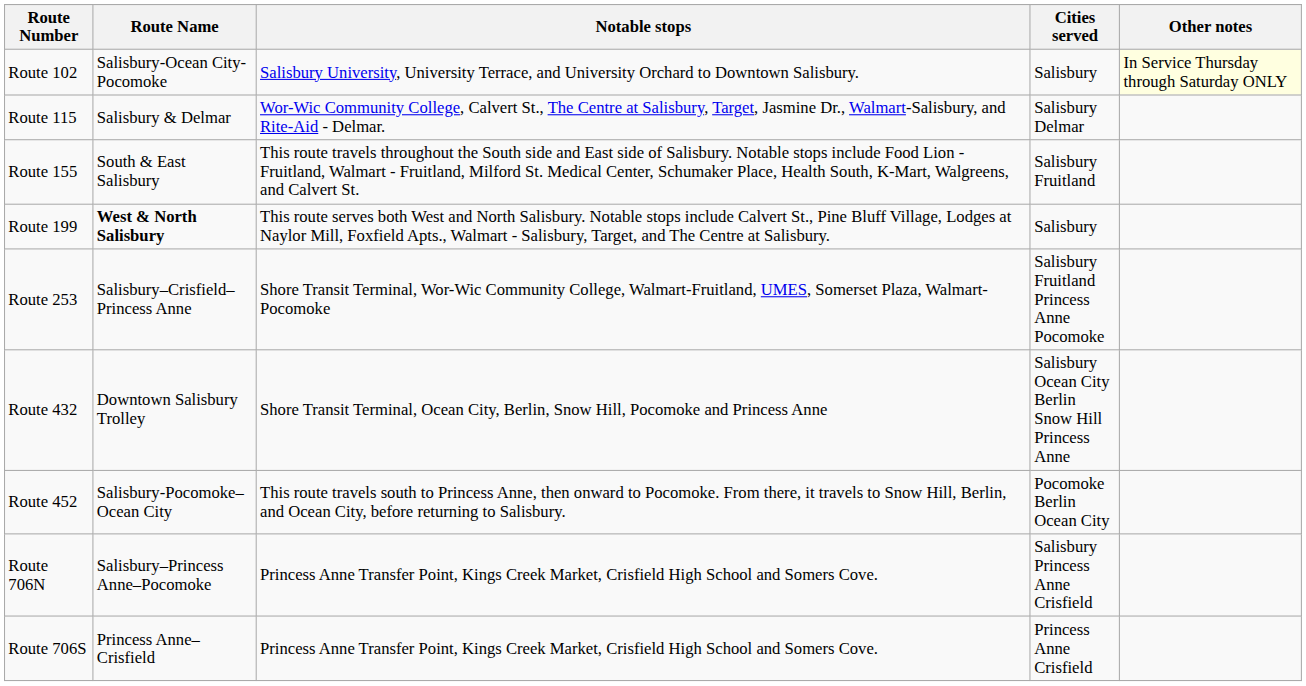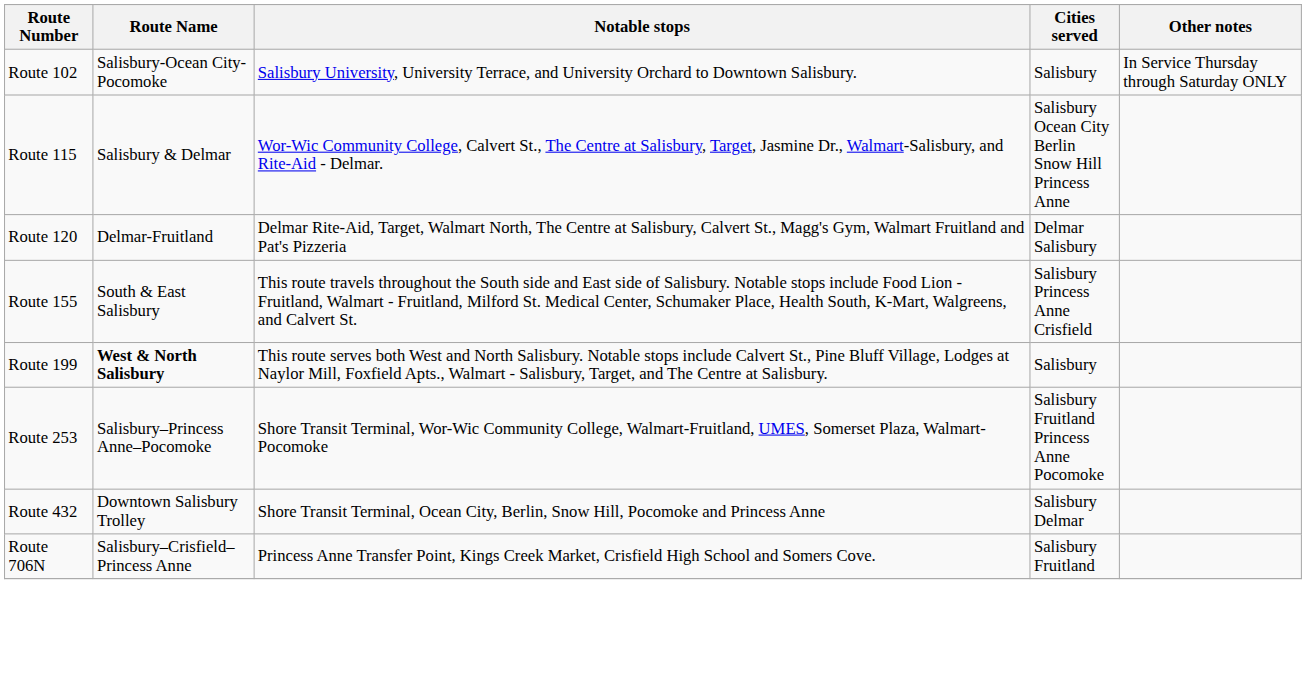 <table class="wikitable">
 <tr style="background-color:#DDDDDD;text-align:center;">
 </tr>
 <tr>
 <th> Route Number</th>
 <th>Route Name</th>
 <th>Notable stops</th>
 <th>Cities served</th>
 <th>Other notes</th>
 </tr>
 <tr>
 <td>Route 102</td>
 <td>Salisbury-Ocean City-Pocomoke</td>
 <td><a href='#'>Salisbury University</a>, University Terrace, and University Orchard to Downtown Salisbury.</td>
 <td>Salisbury</td>
-<td style="background: lightyellow;">In Service Thursday through Saturday ONLY</td>
+<td>In Service Thursday through Saturday ONLY</td>
 </tr>
 <tr>
 <td>Route 115</td>
 <td>Salisbury & Delmar</td>
 <td><a href='#'>Wor-Wic Community College</a>, Calvert St., <a href='#'>The Centre at Salisbury</a>, <a href='#'>Target</a>, Jasmine Dr., <a href='#'>Walmart</a>-Salisbury, and <a href='#'>Rite-Aid</a> - Delmar.</td>
-<td>Salisbury<br>Delmar</td>
+<td>Salisbury<br>Ocean City<br>Berlin<br>Snow Hill<br>Princess Anne</td>
+<td></td>
+</tr>
+<tr>
+<td>Route 120</td>
+<td>Delmar-Fruitland</td>
+<td>Delmar Rite-Aid, Target, Walmart North, The Centre at Salisbury, Calvert St., Magg's Gym, Walmart Fruitland and Pat's Pizzeria</td>
+<td>Delmar<br>Salisbury</td>
 <td></td>
 </tr>
 <tr>
 <td>Route 155</td>
 <td>South & East Salisbury</td>
 <td>This route travels throughout the South side and East side of Salisbury. Notable stops include Food Lion - Fruitland, Walmart - Fruitland, Milford St. Medical Center, Schumaker Place, Health South, K-Mart, Walgreens, and Calvert St.</td>
-<td>Salisbury<br>Fruitland</td>
+<td>Salisbury<br>Princess Anne<br>Crisfield</td>
 <td></td>
 </tr>
 <tr>
 <td>Route 199</td>
 <td><strong>West & North Salisbury</strong></td>
 <td>This route serves both West and North Salisbury. Notable stops include Calvert St., Pine Bluff Village, Lodges at Naylor Mill, Foxfield Apts., Walmart - Salisbury, Target, and The Centre at Salisbury.</td>
 <td>Salisbury</td>
 <td></td>
 </tr>
 <tr>
 <td>Route 253</td>
-<td>Salisbury–Crisfield–Princess Anne</td>
+<td>Salisbury–Princess Anne–Pocomoke</td>
 <td>Shore Transit Terminal, Wor-Wic Community College, Walmart-Fruitland, <a href='#'>UMES</a>, Somerset Plaza, Walmart-Pocomoke</td>
 <td>Salisbury<br>Fruitland<br>Princess Anne<br>Pocomoke</td>
 <td></td>
 </tr>
 <tr>
 <td>Route 432</td>
 <td>Downtown Salisbury Trolley</td>
 <td>Shore Transit Terminal, Ocean City, Berlin, Snow Hill, Pocomoke and Princess Anne</td>
-<td>Salisbury<br>Ocean City<br>Berlin<br>Snow Hill<br>Princess Anne</td>
-<td></td>
-</tr>
-<tr>
-<td>Route 452</td>
-<td>Salisbury-Pocomoke–Ocean City</td>
-<td>This route travels south to Princess Anne, then onward to Pocomoke. From there, it travels to Snow Hill, Berlin, and Ocean City, before returning to Salisbury.</td>
-<td>Pocomoke<br>Berlin<br>Ocean City</td>
+<td>Salisbury<br>Delmar</td>
 <td></td>
 </tr>
 <tr>
 <td>Route 706N</td>
-<td>Salisbury–Princess Anne–Pocomoke</td>
+<td>Salisbury–Crisfield–Princess Anne</td>
 <td>Princess Anne Transfer Point, Kings Creek Market, Crisfield High School and Somers Cove.</td>
-<td>Salisbury<br>Princess Anne<br>Crisfield</td>
-<td></td>
-</tr>
-<tr>
-<td>Route 706S</td>
-<td>Princess Anne–Crisfield</td>
-<td>Princess Anne Transfer Point, Kings Creek Market, Crisfield High School and Somers Cove.</td>
-<td>Princess Anne<br>Crisfield</td>
+<td>Salisbury<br>Fruitland</td>
 <td></td>
 </tr>
 <tr>
 </tr>
 </table>
